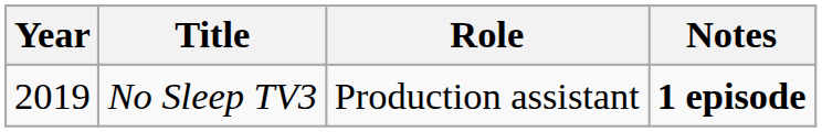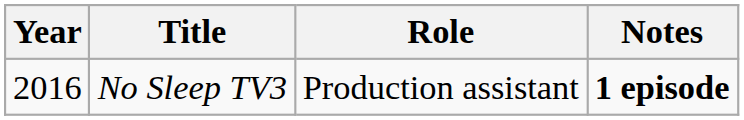 <table class="wikitable">
 <tr>
 <th>Year</th>
 <th>Title</th>
 <th>Role</th>
 <th>Notes</th>
 </tr>
 <tr>
-<td>2019</td>
+<td>2016</td>
 <td><em>No Sleep TV3</em></td>
 <td>Production assistant</td>
 <td><strong>1 episode</strong></td>
 </tr>
 </table>
